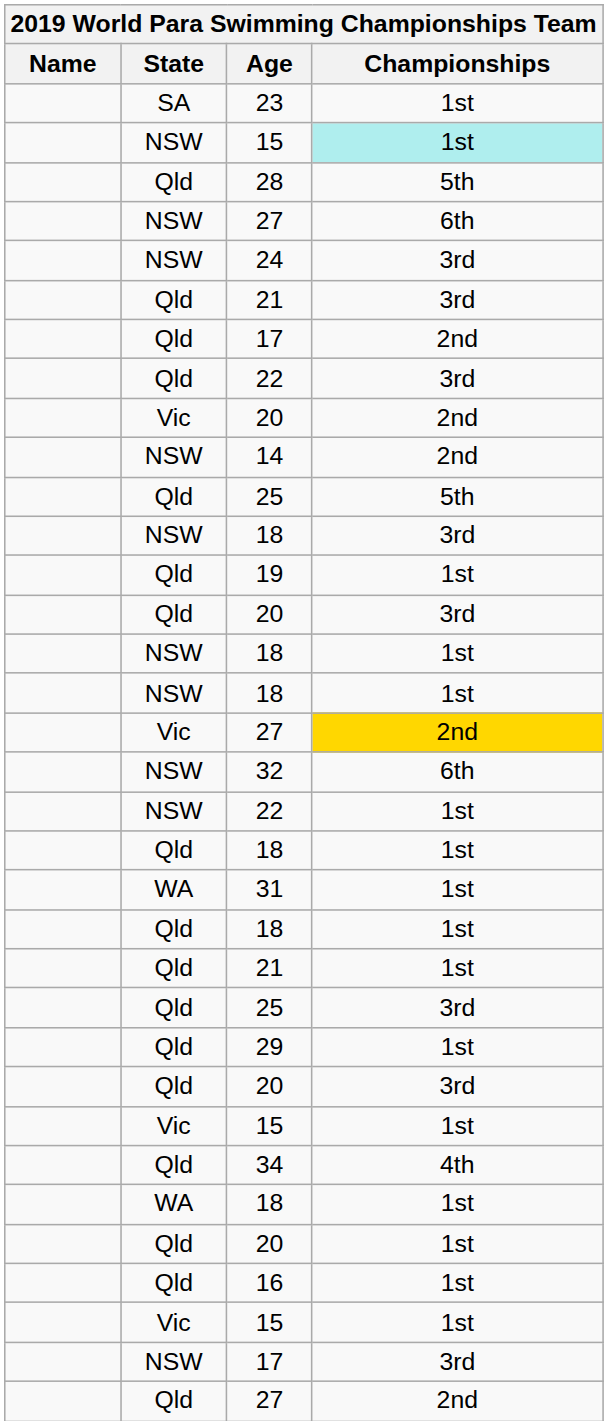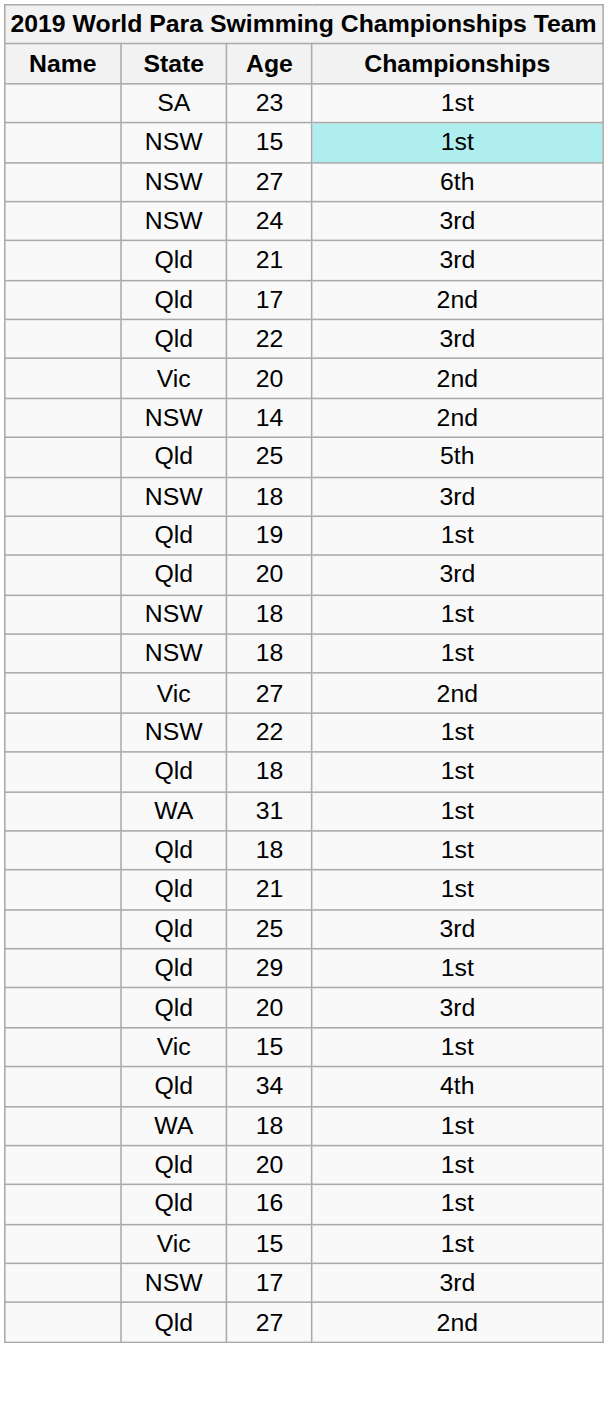 <table class="wikitable sortable" style="text-align:center">
 <tr>
 <th colspan=4>2019 World Para Swimming Championships Team</th>
 </tr>
 <tr>
 <th>Name</th>
 <th>State</th>
 <th>Age</th>
 <th>Championships</th>
 </tr>
 <tr>
 <td align=left></td>
 <td>SA</td>
 <td>23</td>
 <td>1st</td>
 </tr>
 <tr>
 <td align=left></td>
 <td>NSW</td>
 <td>15</td>
 <td style="background: paleturquoise;">1st</td>
-</tr>
-<tr>
-<td align=left></td>
-<td>Qld</td>
-<td>28</td>
-<td>5th</td>
 </tr>
 <tr>
 <td align=left></td>
 <td>NSW</td>
 <td>27</td>
 <td>6th</td>
 </tr>
 <tr>
 <td align=left></td>
 <td>NSW</td>
 <td>24</td>
 <td>3rd</td>
 </tr>
 <tr>
 <td align=left></td>
 <td>Qld</td>
 <td>21</td>
 <td>3rd</td>
 </tr>
 <tr>
 <td align=left></td>
 <td>Qld</td>
 <td>17</td>
 <td>2nd</td>
 </tr>
 <tr>
 <td align=left></td>
 <td>Qld</td>
 <td>22</td>
 <td>3rd</td>
 </tr>
 <tr>
 <td align=left></td>
 <td>Vic</td>
 <td>20</td>
 <td>2nd</td>
 </tr>
 <tr>
 <td align=left></td>
 <td>NSW</td>
 <td>14</td>
 <td>2nd</td>
 </tr>
 <tr>
 <td align=left></td>
 <td>Qld</td>
 <td>25</td>
 <td>5th</td>
 </tr>
 <tr>
 <td align=left></td>
 <td>NSW</td>
 <td>18</td>
 <td>3rd</td>
 </tr>
 <tr>
 <td align=left></td>
 <td>Qld</td>
 <td>19</td>
 <td>1st</td>
 </tr>
 <tr>
 <td align=left></td>
 <td>Qld</td>
 <td>20</td>
 <td>3rd</td>
 </tr>
 <tr>
 <td align=left></td>
 <td>NSW</td>
 <td>18</td>
 <td>1st</td>
 </tr>
 <tr>
 <td align=left></td>
 <td>NSW</td>
 <td>18</td>
 <td>1st</td>
 </tr>
 <tr>
 <td align=left></td>
 <td>Vic</td>
 <td>27</td>
-<td style="background: gold;">2nd</td>
-</tr>
-<tr>
-<td align=left></td>
-<td>NSW</td>
-<td>32</td>
-<td>6th</td>
+<td>2nd</td>
 </tr>
 <tr>
 <td align=left></td>
 <td>NSW</td>
 <td>22</td>
 <td>1st</td>
 </tr>
 <tr>
 <td align=left></td>
 <td>Qld</td>
 <td>18</td>
 <td>1st</td>
 </tr>
 <tr>
 <td align=left></td>
 <td>WA</td>
 <td>31</td>
 <td>1st</td>
 </tr>
 <tr>
 <td align=left></td>
 <td>Qld</td>
 <td>18</td>
 <td>1st</td>
 </tr>
 <tr>
 <td align=left></td>
 <td>Qld</td>
 <td>21</td>
 <td>1st</td>
 </tr>
 <tr>
 <td align=left></td>
 <td>Qld</td>
 <td>25</td>
 <td>3rd</td>
 </tr>
 <tr>
 <td align=left></td>
 <td>Qld</td>
 <td>29</td>
 <td>1st</td>
 </tr>
 <tr>
 <td align=left></td>
 <td>Qld</td>
 <td>20</td>
 <td>3rd</td>
 </tr>
 <tr>
 <td align=left></td>
 <td>Vic</td>
 <td>15</td>
 <td>1st</td>
 </tr>
 <tr>
 <td align=left></td>
 <td>Qld</td>
 <td>34</td>
 <td>4th</td>
 </tr>
 <tr>
 <td align=left></td>
 <td>WA</td>
 <td>18</td>
 <td>1st</td>
 </tr>
 <tr>
 <td align=left></td>
 <td>Qld</td>
 <td>20</td>
 <td>1st</td>
 </tr>
 <tr>
 <td align=left></td>
 <td>Qld</td>
 <td>16</td>
 <td>1st</td>
 </tr>
 <tr>
 <td align=left></td>
 <td>Vic</td>
 <td>15</td>
 <td>1st</td>
 </tr>
 <tr>
 <td align=left></td>
 <td>NSW</td>
 <td>17</td>
 <td>3rd</td>
 </tr>
 <tr>
 <td align=left></td>
 <td>Qld</td>
 <td>27</td>
 <td>2nd</td>
 </tr>
 </table>
